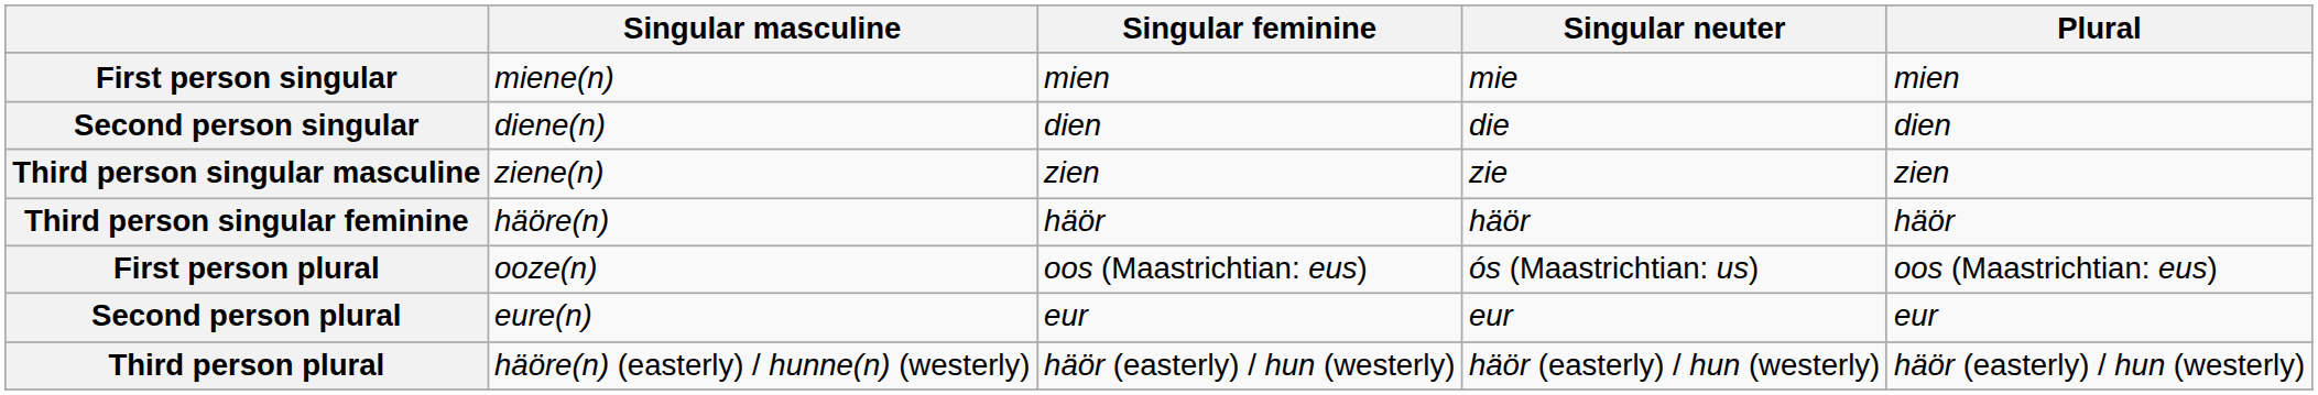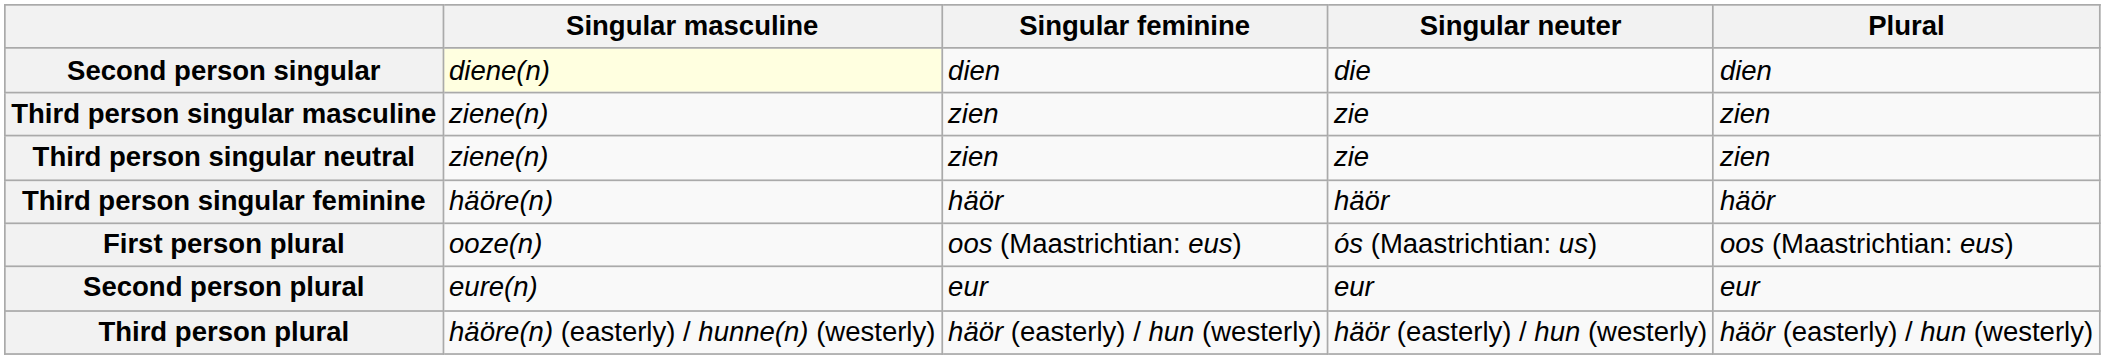 <table class="wikitable">
 <tr>
 <th></th>
 <th>Singular masculine</th>
 <th>Singular feminine</th>
 <th>Singular neuter</th>
 <th>Plural</th>
 </tr>
 <tr>
-<th>First person singular</th>
-<td><em>miene(n)</em></td>
-<td><em>mien</em></td>
-<td><em>mie</em></td>
-<td><em>mien</em></td>
-</tr>
-<tr>
 <th>Second person singular</th>
-<td><em>diene(n)</em></td>
+<td style="background: lightyellow;"><em>diene(n)</em></td>
 <td><em>dien</em></td>
 <td><em>die</em></td>
 <td><em>dien</em></td>
 </tr>
 <tr>
 <th>Third person singular masculine</th>
+<td><em>ziene(n)</em></td>
+<td><em>zien</em></td>
+<td><em>zie</em></td>
+<td><em>zien</em></td>
+</tr>
+<tr>
+<th>Third person singular neutral</th>
 <td><em>ziene(n)</em></td>
 <td><em>zien</em></td>
 <td><em>zie</em></td>
 <td><em>zien</em></td>
 </tr>
 <tr>
 <th>Third person singular feminine</th>
 <td><em>häöre(n)</em></td>
 <td><em>häör</em></td>
 <td><em>häör</em></td>
 <td><em>häör</em></td>
 </tr>
 <tr>
 <th>First person plural</th>
 <td><em>ooze(n)</em></td>
 <td><em>oos</em> (Maastrichtian: <em>eus</em>)</td>
 <td><em>ós</em> (Maastrichtian: <em>us</em>)</td>
 <td><em>oos</em> (Maastrichtian: <em>eus</em>)</td>
 </tr>
 <tr>
 <th>Second person plural</th>
 <td><em>eure(n)</em></td>
 <td><em>eur</em></td>
 <td><em>eur</em></td>
 <td><em>eur</em></td>
 </tr>
 <tr>
 <th>Third person plural</th>
 <td><em>häöre(n)</em> (easterly) / <em>hunne(n)</em> (westerly)</td>
 <td><em>häör</em> (easterly) / <em>hun</em> (westerly)</td>
 <td><em>häör</em> (easterly) / <em>hun</em> (westerly)</td>
 <td><em>häör</em> (easterly) / <em>hun</em> (westerly)</td>
 </tr>
 </table>
